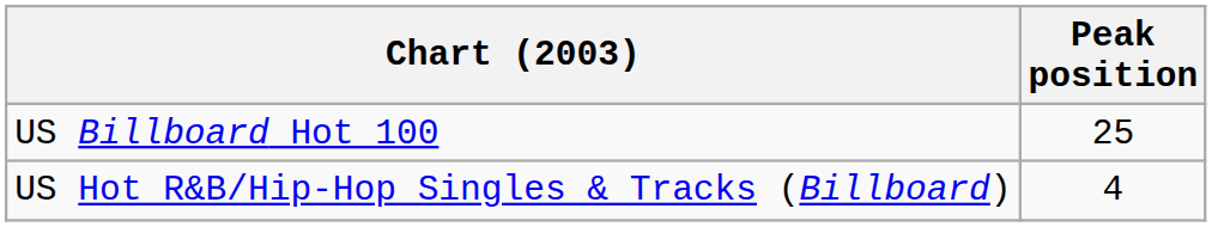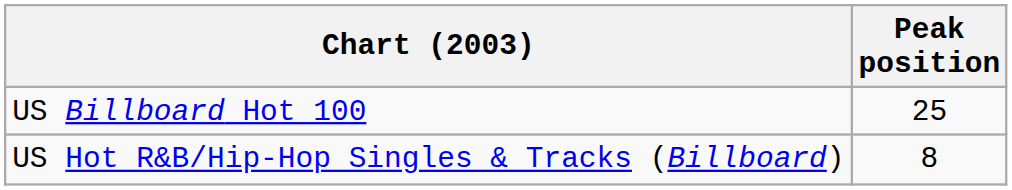 <table Class = "wikitable sortable">
 <tr>
 <th>Chart (2003)</th>
 <th>Peak<br>position</th>
 </tr>
 <tr>
 <td>US <a href='#'><em>Billboard</em> Hot 100</a></td>
 <td align=center>25</td>
 </tr>
 <tr>
 <td>US <a href='#'>Hot R&B/Hip-Hop Singles & Tracks</a> (<em><a href='#'>Billboard</a></em>)</td>
-<td align=center>4</td>
+<td align=center>8</td>
 </tr>
 </table>
